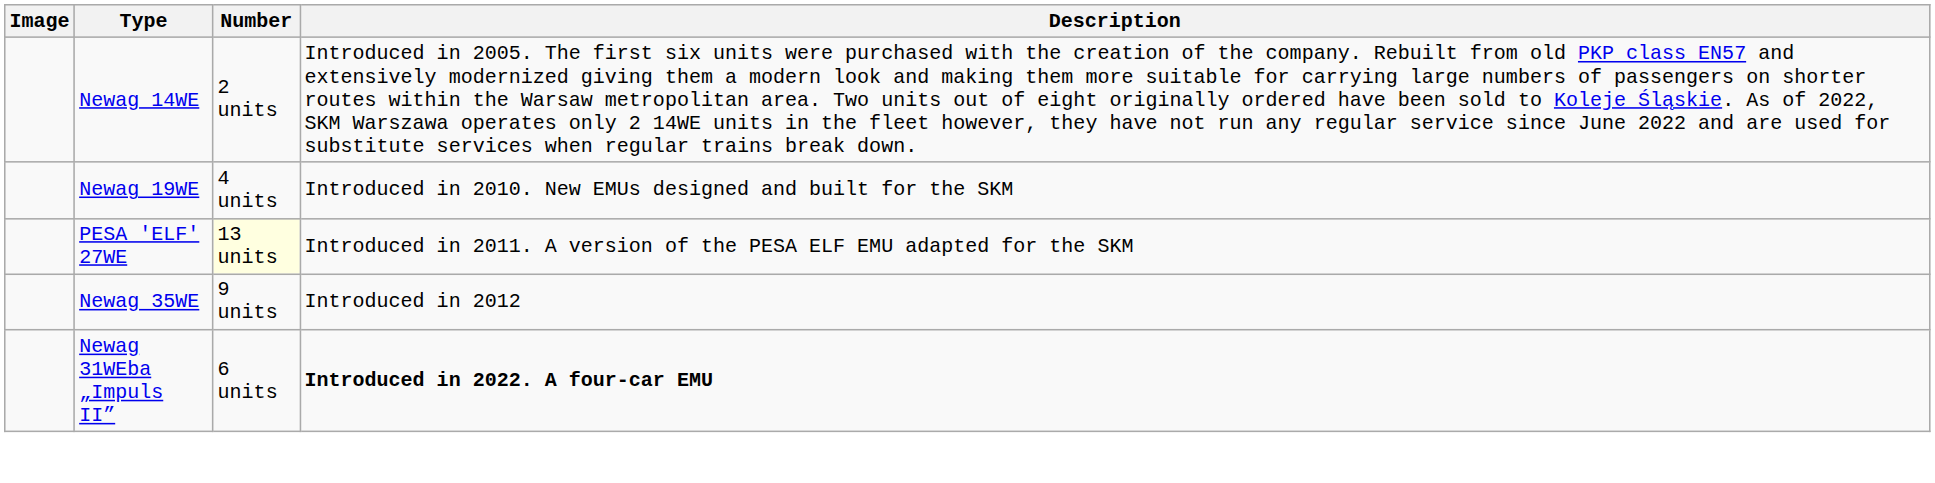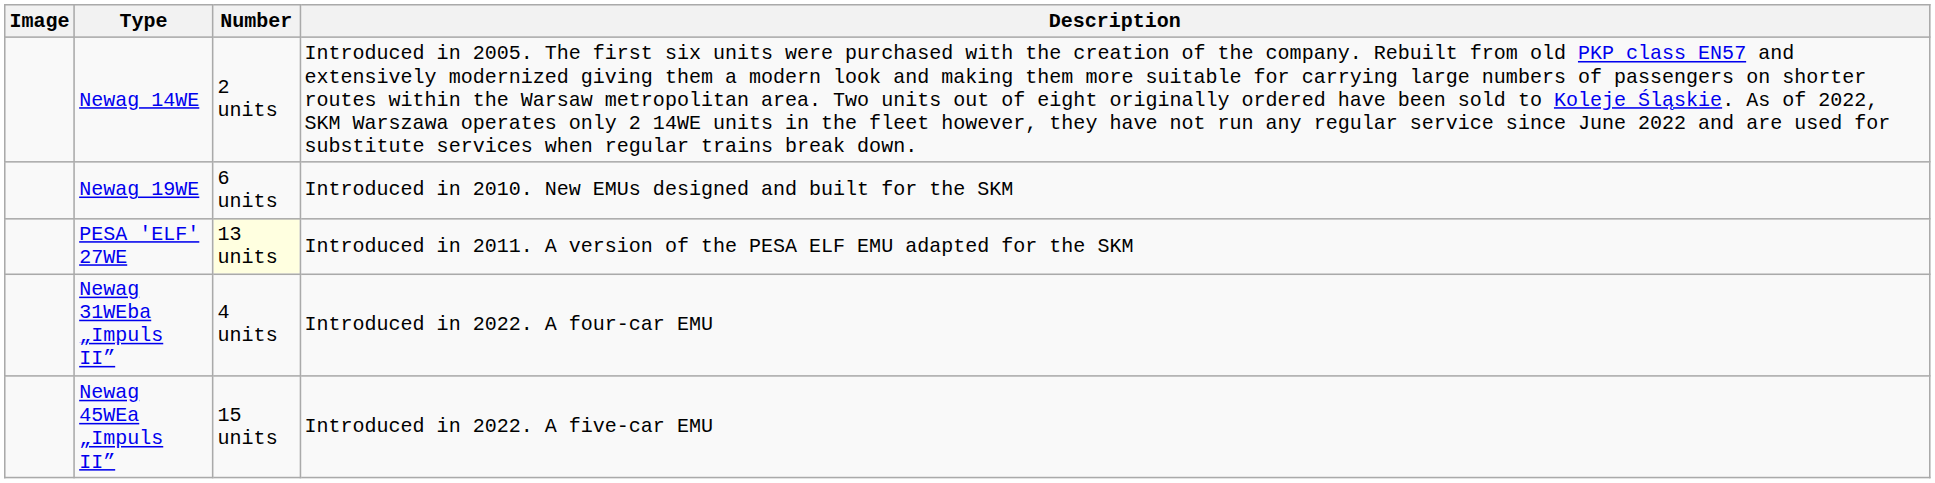 <table class="wikitable" border="1">
 <tr>
 <th>Image</th>
 <th>Type</th>
 <th>Number</th>
 <th>Description</th>
 </tr>
 <tr>
 <td></td>
 <td><a href='#'>Newag 14WE</a></td>
 <td>2 units</td>
 <td>Introduced in 2005. The first six units were purchased with the creation of the company. Rebuilt from old <a href='#'>PKP class EN57</a> and extensively modernized giving them a modern look and making them more suitable for carrying large numbers of passengers on shorter routes within the Warsaw metropolitan area. Two units out of eight originally ordered have been sold to <a href='#'>Koleje Śląskie</a>. As of 2022, SKM Warszawa operates only 2 14WE units in the fleet however, they have not run any regular service since June 2022 and are used for substitute services when regular trains break down.</td>
 </tr>
 <tr>
 <td></td>
 <td><a href='#'>Newag 19WE</a></td>
-<td>4 units</td>
+<td>6 units</td>
 <td>Introduced in 2010. New EMUs designed and built for the SKM</td>
 </tr>
 <tr>
 <td></td>
 <td><a href='#'>PESA 'ELF' 27WE</a></td>
 <td style="background: lightyellow;">13 units</td>
 <td>Introduced in 2011. A version of the PESA ELF EMU adapted for the SKM</td>
 </tr>
 <tr>
 <td></td>
-<td><a href='#'>Newag 35WE</a></td>
-<td>9 units</td>
-<td>Introduced in 2012</td>
+<td><a href='#'>Newag 31WEba „Impuls II”</a></td>
+<td>4 units</td>
+<td>Introduced in 2022. A four-car EMU</td>
 </tr>
 <tr>
 <td></td>
-<td><a href='#'>Newag 31WEba „Impuls II”</a></td>
-<td>6 units</td>
-<td><strong>Introduced in 2022. A four-car EMU</strong></td>
+<td><a href='#'>Newag 45WEa „Impuls II”</a></td>
+<td>15 units</td>
+<td>Introduced in 2022. A five-car EMU</td>
 </tr>
 </table>
